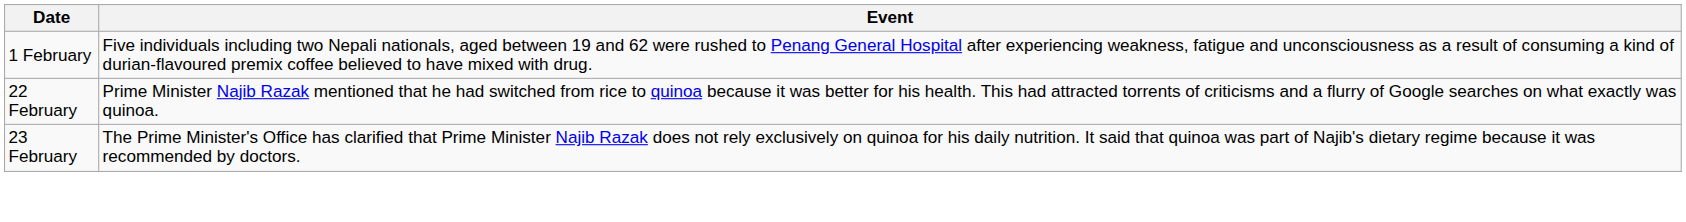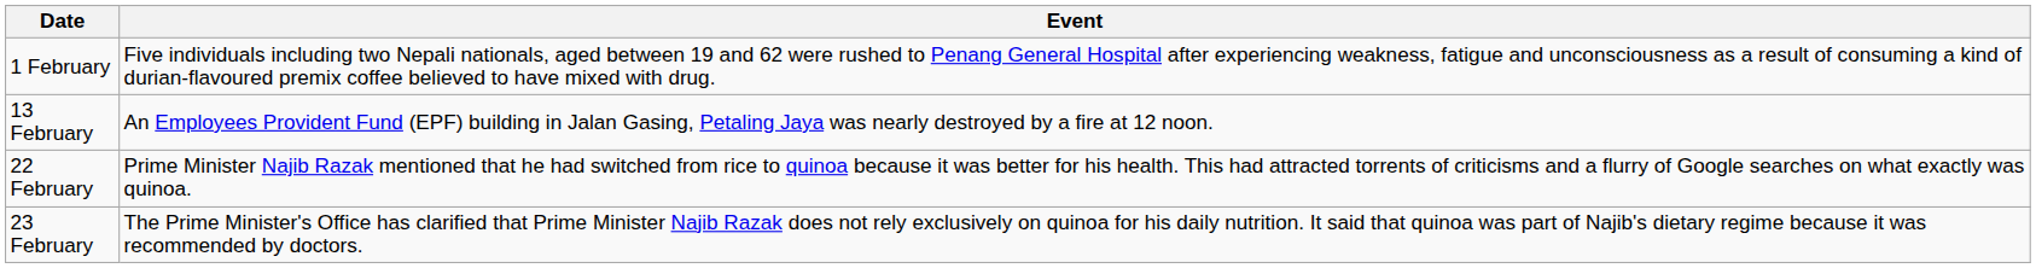 <table class="wikitable">
 <tr>
 <th>Date</th>
 <th>Event</th>
 </tr>
 <tr>
 <td>1 February</td>
 <td>Five individuals including two Nepali nationals, aged between 19 and 62 were rushed to <a href='#'>Penang General Hospital</a> after experiencing weakness, fatigue and unconsciousness as a result of consuming a kind of durian-flavoured premix coffee believed to have mixed with drug.</td>
 </tr>
 <tr>
+<td>13 February</td>
+<td>An <a href='#'>Employees Provident Fund</a> (EPF) building in Jalan Gasing, <a href='#'>Petaling Jaya</a> was nearly destroyed by a fire at 12 noon.</td>
+</tr>
+<tr>
 <td>22 February</td>
 <td>Prime Minister <a href='#'>Najib Razak</a> mentioned that he had switched from rice to <a href='#'>quinoa</a> because it was better for his health. This had attracted torrents of criticisms and a flurry of Google searches on what exactly was quinoa.</td>
 </tr>
 <tr>
 <td>23 February</td>
 <td>The Prime Minister's Office has clarified that Prime Minister <a href='#'>Najib Razak</a> does not rely exclusively on quinoa for his daily nutrition. It said that quinoa was part of Najib's dietary regime because it was recommended by doctors.</td>
 </tr>
 </table>
